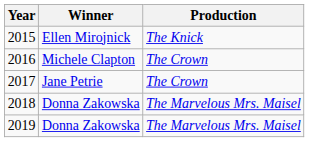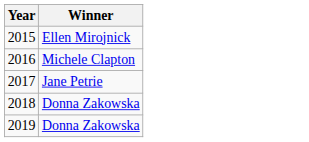 <table class="wikitable">
 <tr>
 <th>Year</th>
 <th>Winner</th>
-<th>Production</th>
 </tr>
 <tr>
 <td>2015</td>
 <td><a href='#'>Ellen Mirojnick</a></td>
-<td><em><a href='#'>The Knick</a></em></td>
 </tr>
 <tr>
 <td>2016</td>
 <td><a href='#'>Michele Clapton</a></td>
-<td><em><a href='#'>The Crown</a></em></td>
 </tr>
 <tr>
 <td>2017</td>
 <td><a href='#'>Jane Petrie</a></td>
-<td><em><a href='#'>The Crown</a></em></td>
 </tr>
 <tr>
 <td>2018</td>
 <td><a href='#'>Donna Zakowska</a></td>
-<td><em><a href='#'>The Marvelous Mrs. Maisel</a></em></td>
 </tr>
 <tr>
 <td>2019</td>
 <td><a href='#'>Donna Zakowska</a></td>
-<td><em><a href='#'>The Marvelous Mrs. Maisel</a></em></td>
 </tr>
 </table>
